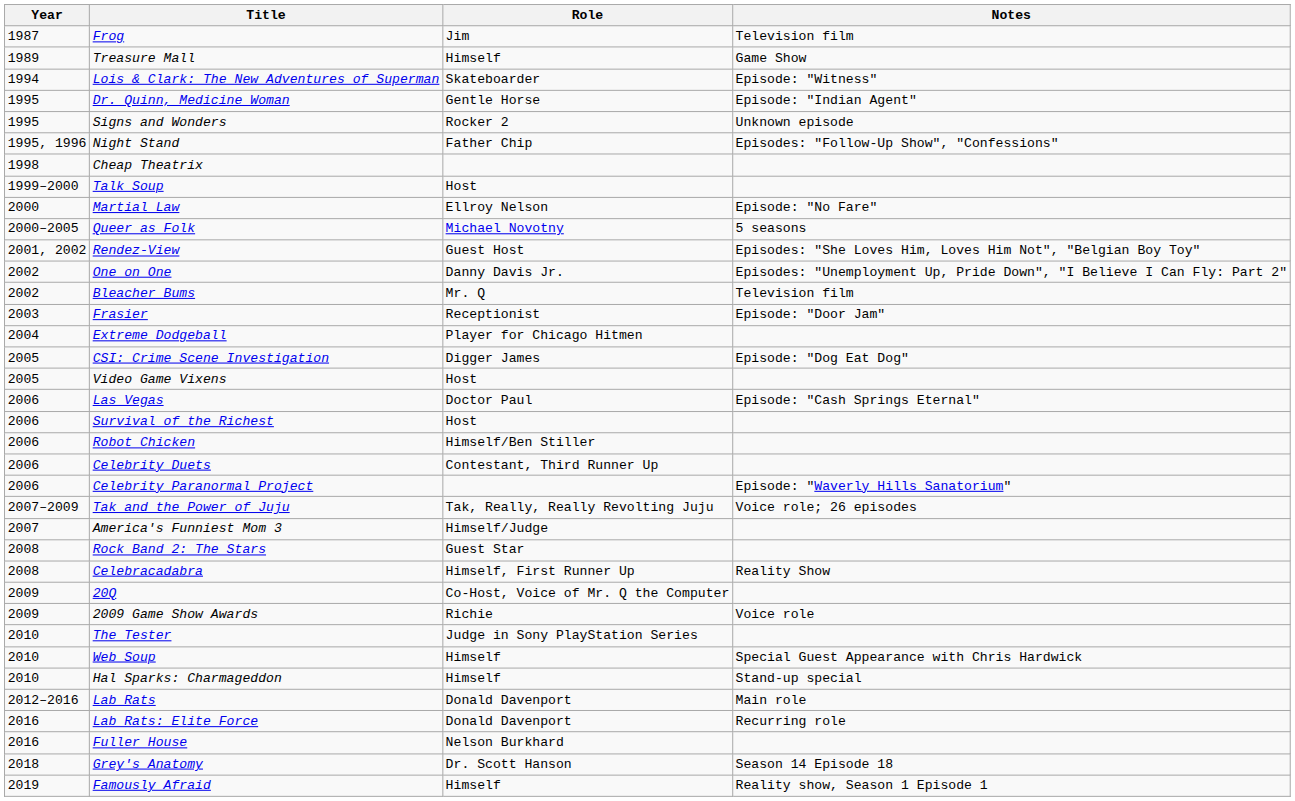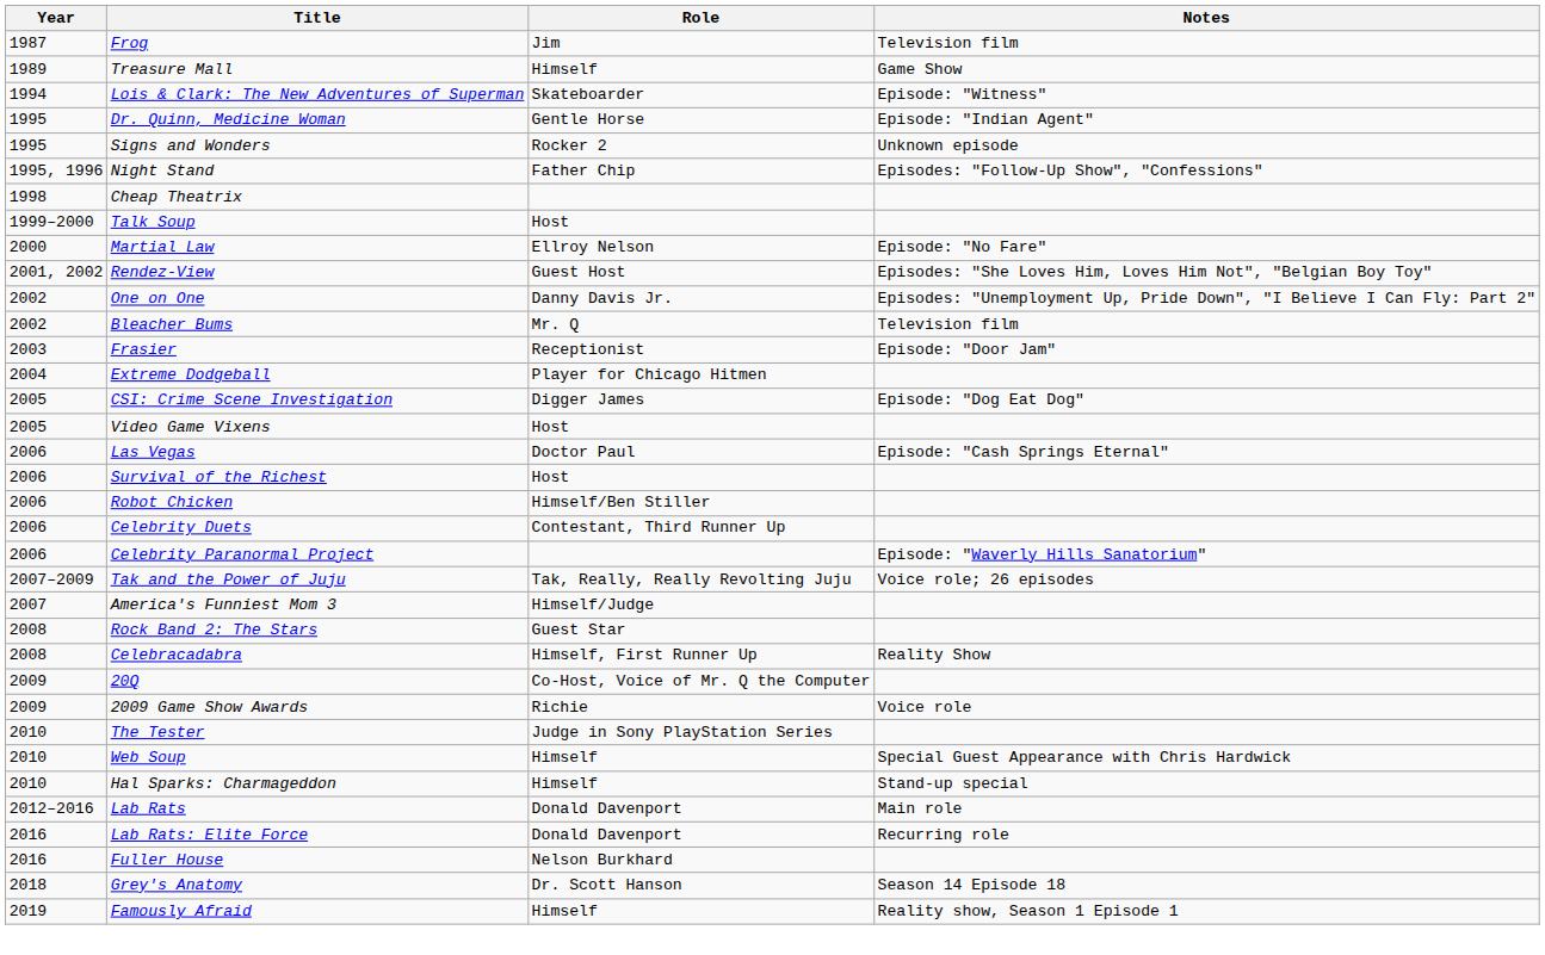 <table class="wikitable sortable">
 <tr>
 <th>Year</th>
 <th>Title</th>
 <th>Role</th>
 <th class="unsortable">Notes</th>
 </tr>
 <tr>
 <td>1987</td>
 <td><em><a href='#'>Frog</a></em></td>
 <td>Jim</td>
 <td>Television film</td>
 </tr>
 <tr>
 <td>1989</td>
 <td><em>Treasure Mall</em></td>
 <td>Himself</td>
 <td>Game Show</td>
 </tr>
 <tr>
 <td>1994</td>
 <td><em><a href='#'>Lois & Clark: The New Adventures of Superman</a></em></td>
 <td>Skateboarder</td>
 <td>Episode: "Witness"</td>
 </tr>
 <tr>
 <td>1995</td>
 <td><em><a href='#'>Dr. Quinn, Medicine Woman</a></em></td>
 <td>Gentle Horse</td>
 <td>Episode: "Indian Agent"</td>
 </tr>
 <tr>
 <td>1995</td>
 <td><em>Signs and Wonders</em></td>
 <td>Rocker 2</td>
 <td>Unknown episode</td>
 </tr>
 <tr>
 <td>1995, 1996</td>
 <td><em>Night Stand</em></td>
 <td>Father Chip</td>
 <td>Episodes: "Follow-Up Show", "Confessions"</td>
 </tr>
 <tr>
 <td>1998</td>
 <td><em>Cheap Theatrix</em></td>
 <td></td>
 <td></td>
 </tr>
 <tr>
 <td>1999–2000</td>
 <td><em><a href='#'>Talk Soup</a></em></td>
 <td>Host</td>
 <td></td>
 </tr>
 <tr>
 <td>2000</td>
 <td><em><a href='#'>Martial Law</a></em></td>
 <td>Ellroy Nelson</td>
 <td>Episode: "No Fare"</td>
-</tr>
-<tr>
-<td>2000–2005</td>
-<td><em><a href='#'>Queer as Folk</a></em></td>
-<td><a href='#'>Michael Novotny</a></td>
-<td>5 seasons</td>
 </tr>
 <tr>
 <td>2001, 2002</td>
 <td><em><a href='#'>Rendez-View</a></em></td>
 <td>Guest Host</td>
 <td>Episodes: "She Loves Him, Loves Him Not", "Belgian Boy Toy"</td>
 </tr>
 <tr>
 <td>2002</td>
 <td><em><a href='#'>One on One</a></em></td>
 <td>Danny Davis Jr.</td>
 <td>Episodes: "Unemployment Up, Pride Down", "I Believe I Can Fly: Part 2"</td>
 </tr>
 <tr>
 <td>2002</td>
 <td><em><a href='#'>Bleacher Bums</a></em></td>
 <td>Mr. Q</td>
 <td>Television film</td>
 </tr>
 <tr>
 <td>2003</td>
 <td><em><a href='#'>Frasier</a></em></td>
 <td>Receptionist</td>
 <td>Episode: "Door Jam"</td>
 </tr>
 <tr>
 <td>2004</td>
 <td><em><a href='#'>Extreme Dodgeball</a></em></td>
 <td>Player for Chicago Hitmen</td>
 <td></td>
 </tr>
 <tr>
 <td>2005</td>
 <td><em><a href='#'>CSI: Crime Scene Investigation</a></em></td>
 <td>Digger James</td>
 <td>Episode: "Dog Eat Dog"</td>
 </tr>
 <tr>
 <td>2005</td>
 <td><em>Video Game Vixens</em></td>
 <td>Host</td>
 <td></td>
 </tr>
 <tr>
 <td>2006</td>
 <td><em><a href='#'>Las Vegas</a></em></td>
 <td>Doctor Paul</td>
 <td>Episode: "Cash Springs Eternal"</td>
 </tr>
 <tr>
 <td>2006</td>
 <td><em><a href='#'>Survival of the Richest</a></em></td>
 <td>Host</td>
 <td></td>
 </tr>
 <tr>
 <td>2006</td>
 <td><em><a href='#'>Robot Chicken</a></em></td>
 <td>Himself/Ben Stiller</td>
 <td></td>
 </tr>
 <tr>
 <td>2006</td>
 <td><em><a href='#'>Celebrity Duets</a></em></td>
 <td>Contestant, Third Runner Up</td>
 <td></td>
 </tr>
 <tr>
 <td>2006</td>
 <td><em><a href='#'>Celebrity Paranormal Project</a></em></td>
 <td></td>
 <td>Episode: "<a href='#'>Waverly Hills Sanatorium</a>"</td>
 </tr>
 <tr>
 <td>2007–2009</td>
 <td><em><a href='#'>Tak and the Power of Juju</a></em></td>
 <td>Tak, Really, Really Revolting Juju</td>
 <td>Voice role; 26 episodes</td>
 </tr>
 <tr>
 <td>2007</td>
 <td><em>America's Funniest Mom 3</em></td>
 <td>Himself/Judge</td>
 <td></td>
 </tr>
 <tr>
 <td>2008</td>
 <td><em><a href='#'>Rock Band 2: The Stars</a></em></td>
 <td>Guest Star</td>
 <td></td>
 </tr>
 <tr>
 <td>2008</td>
 <td><em><a href='#'>Celebracadabra</a></em></td>
 <td>Himself, First Runner Up</td>
 <td>Reality Show</td>
 </tr>
 <tr>
 <td>2009</td>
 <td><em><a href='#'>20Q</a></em></td>
 <td>Co-Host, Voice of Mr. Q the Computer</td>
 <td></td>
 </tr>
 <tr>
 <td>2009</td>
 <td><em>2009 Game Show Awards</em></td>
 <td>Richie</td>
 <td>Voice role</td>
 </tr>
 <tr>
 <td>2010</td>
 <td><em><a href='#'>The Tester</a></em></td>
 <td>Judge in Sony PlayStation Series</td>
 <td></td>
 </tr>
 <tr>
 <td>2010</td>
 <td><em><a href='#'>Web Soup</a></em></td>
 <td>Himself</td>
 <td>Special Guest Appearance with Chris Hardwick</td>
 </tr>
 <tr>
 <td>2010</td>
 <td><em>Hal Sparks: Charmageddon</em></td>
 <td>Himself</td>
 <td>Stand-up special</td>
 </tr>
 <tr>
 <td>2012–2016</td>
 <td><em><a href='#'>Lab Rats</a></em></td>
 <td>Donald Davenport</td>
 <td>Main role</td>
 </tr>
 <tr>
 <td>2016</td>
 <td><em><a href='#'>Lab Rats: Elite Force</a></em></td>
 <td>Donald Davenport</td>
 <td>Recurring role</td>
 </tr>
 <tr>
 <td>2016</td>
 <td><em><a href='#'>Fuller House</a></em></td>
 <td>Nelson Burkhard</td>
 <td></td>
 </tr>
 <tr>
 <td>2018</td>
 <td><em><a href='#'>Grey's Anatomy</a></em></td>
 <td>Dr. Scott Hanson</td>
 <td>Season 14 Episode 18</td>
 </tr>
 <tr>
 <td>2019</td>
 <td><em><a href='#'>Famously Afraid</a></em></td>
 <td>Himself</td>
 <td>Reality show, Season 1 Episode 1</td>
 </tr>
 </table>
